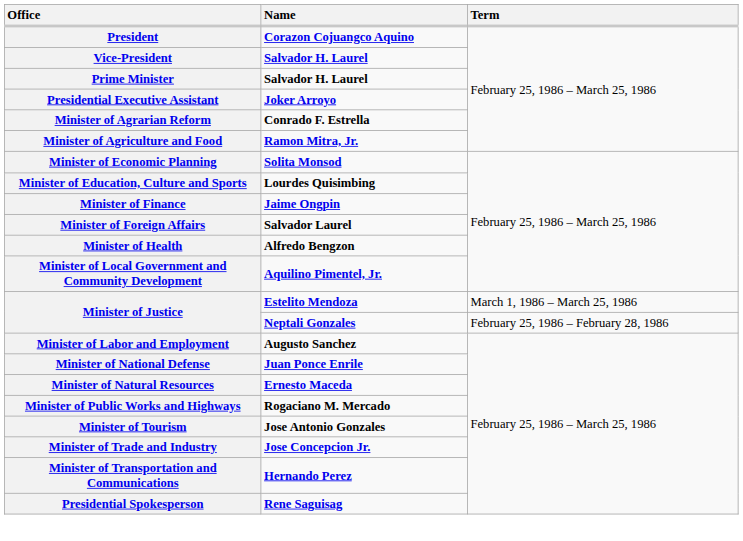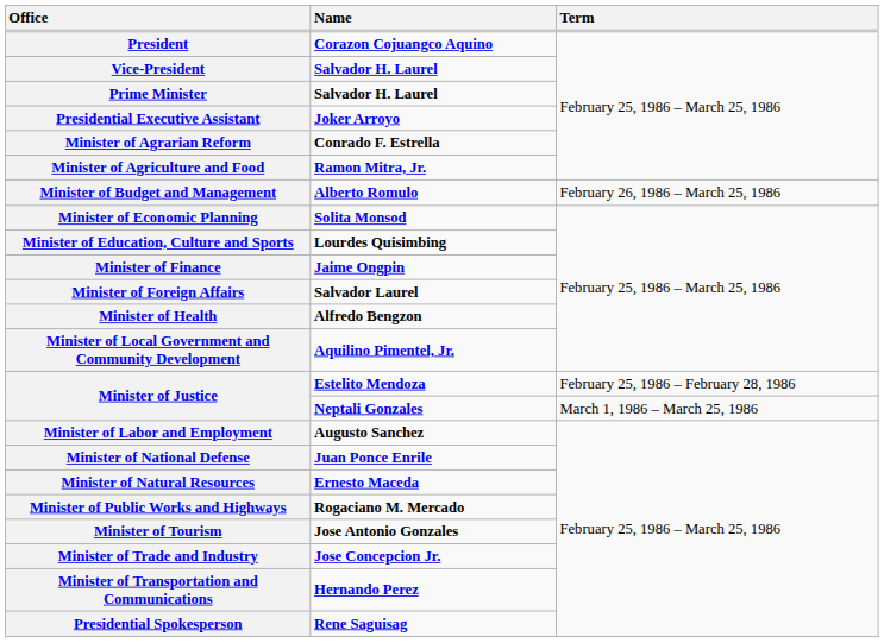 <table class="wikitable collapsible plainrowheaders toptextcells" style="width:70%; font-size:95%;">
 <tr style="border-bottom-style:double;">
 <th scope="col" style="text-align:left; width:35%;">Office</th>
 <th scope="col" style="text-align:left;">Name</th>
 <th scope="col" style="text-align:left;">Term</th>
 </tr>
 <tr>
 <th scope="row"><a href='#'>President</a></th>
 <td><strong><a href='#'>Corazon Cojuangco Aquino</a></strong></td>
 <td rowspan="6">February 25, 1986 – March 25, 1986</td>
 </tr>
 <tr>
 <th scope="row"><a href='#'>Vice-President</a></th>
 <td><strong><a href='#'>Salvador H. Laurel</a></strong></td>
 </tr>
 <tr>
 <th scope="row"><a href='#'>Prime Minister</a></th>
 <td><strong>Salvador H. Laurel</strong></td>
 </tr>
 <tr>
 <th scope="row"><a href='#'>Presidential Executive Assistant</a></th>
 <td><strong><a href='#'>Joker Arroyo</a></strong></td>
 </tr>
 <tr>
 <th scope="row"><a href='#'>Minister of Agrarian Reform</a></th>
 <td><strong>Conrado F. Estrella</strong></td>
 </tr>
 <tr>
 <th scope="row"><a href='#'>Minister of Agriculture and Food</a></th>
 <td><strong><a href='#'>Ramon Mitra, Jr.</a></strong></td>
 </tr>
 <tr>
+<th scope="row"><a href='#'>Minister of Budget and Management</a></th>
+<td><strong><a href='#'>Alberto Romulo</a></strong></td>
+<td>February 26, 1986 – March 25, 1986</td>
+</tr>
+<tr>
 <th scope="row"><a href='#'>Minister of Economic Planning</a></th>
 <td><strong><a href='#'>Solita Monsod</a></strong></td>
 <td rowspan="6">February 25, 1986 – March 25, 1986</td>
 </tr>
 <tr>
 <th scope="row"><a href='#'>Minister of Education, Culture and Sports</a></th>
 <td><strong>Lourdes Quisimbing</strong></td>
 </tr>
 <tr>
 <th scope="row"><a href='#'>Minister of Finance</a></th>
 <td><strong><a href='#'>Jaime Ongpin</a></strong></td>
 </tr>
 <tr>
 <th scope="row"><a href='#'>Minister of Foreign Affairs</a></th>
 <td><strong>Salvador Laurel</strong></td>
 </tr>
 <tr>
 <th scope="row"><a href='#'>Minister of Health</a></th>
 <td><strong>Alfredo Bengzon</strong></td>
 </tr>
 <tr>
 <th scope="row"><a href='#'>Minister of Local Government and Community Development</a></th>
 <td><strong><a href='#'>Aquilino Pimentel, Jr.</a></strong></td>
 </tr>
 <tr>
 <th scope="row" rowspan="2"><a href='#'>Minister of Justice</a></th>
 <td><strong><a href='#'>Estelito Mendoza</a></strong></td>
-<td>March 1, 1986 – March 25, 1986</td>
+<td>February 25, 1986 – February 28, 1986</td>
 </tr>
 <tr>
 <td><strong><a href='#'>Neptali Gonzales</a></strong></td>
-<td>February 25, 1986 – February 28, 1986</td>
+<td>March 1, 1986 – March 25, 1986</td>
 </tr>
 <tr>
 <th scope="row"><a href='#'>Minister of Labor and Employment</a></th>
 <td><strong>Augusto Sanchez</strong></td>
 <td rowspan="8">February 25, 1986 – March 25, 1986</td>
 </tr>
 <tr>
 <th scope="row"><a href='#'>Minister of National Defense</a></th>
 <td><strong><a href='#'>Juan Ponce Enrile</a></strong></td>
 </tr>
 <tr>
 <th scope="row"><a href='#'>Minister of Natural Resources</a></th>
 <td><strong><a href='#'>Ernesto Maceda</a></strong></td>
 </tr>
 <tr>
 <th scope="row"><a href='#'>Minister of Public Works and Highways</a></th>
 <td><strong>Rogaciano M. Mercado</strong></td>
 </tr>
 <tr>
 <th scope="row"><a href='#'>Minister of Tourism</a></th>
 <td><strong>Jose Antonio Gonzales</strong></td>
 </tr>
 <tr>
 <th scope="row"><a href='#'>Minister of Trade and Industry</a></th>
 <td><strong><a href='#'>Jose Concepcion Jr.</a></strong></td>
 </tr>
 <tr>
 <th scope="row"><a href='#'>Minister of Transportation and Communications</a></th>
 <td><strong><a href='#'>Hernando Perez</a></strong></td>
 </tr>
 <tr>
 <th scope="row"><a href='#'>Presidential Spokesperson</a></th>
 <td><strong><a href='#'>Rene Saguisag</a></strong></td>
 </tr>
 </table>
